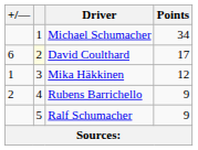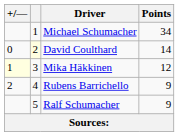 <table class="wikitable" style="font-size: 85%;">
 <tr>
 <th scope="col">+/―</th>
 <th scope="col"></th>
 <th scope="col">Driver</th>
 <th scope="col">Points</th>
 </tr>
 <tr>
 <td align="left"></td>
 <td align="center">1</td>
 <td> <a href='#'>Michael Schumacher</a></td>
 <td align="right">34</td>
 </tr>
 <tr>
-<td align="left"> 6</td>
+<td align="left"> 0</td>
 <td align="center" style="background: lightyellow;">2</td>
 <td> <a href='#'>David Coulthard</a></td>
-<td align="right">17</td>
+<td align="right">14</td>
 </tr>
 <tr>
-<td align="left"> 1</td>
+<td align="left" style="background: lightyellow;"> 1</td>
 <td align="center">3</td>
 <td> <a href='#'>Mika Häkkinen</a></td>
 <td align="right">12</td>
 </tr>
 <tr>
 <td align="left"> 2</td>
 <td align="center">4</td>
 <td> <a href='#'>Rubens Barrichello</a></td>
 <td align="right">9</td>
 </tr>
 <tr>
 <td align="left"></td>
 <td align="center">5</td>
 <td> <a href='#'>Ralf Schumacher</a></td>
 <td align="right">9</td>
 </tr>
 <tr>
 <th colspan=4>Sources:</th>
 </tr>
 </table>
